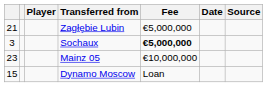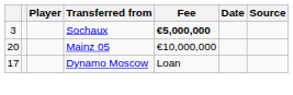 <table class="wikitable plainrowheaders sortable">
 <tr>
 <th></th>
 <th></th>
 <th scope=col>Player</th>
 <th>Transferred from</th>
 <th !scope=col; style="width: 65px;">Fee</th>
 <th scope=col>Date</th>
 <th scope=col>Source</th>
 </tr>
 <tr>
-<td align=center>21</td>
-<td align=center></td>
-<td></td>
-<td> <a href='#'>Zagłębie Lubin</a></td>
-<td>€5,000,000</td>
-<td></td>
-<td></td>
-</tr>
-<tr>
 <td align=center>3</td>
 <td align=center></td>
 <td></td>
 <td> <a href='#'>Sochaux</a></td>
 <td><strong>€5,000,000</strong></td>
 <td></td>
 <td></td>
 </tr>
 <tr>
-<td align=center>23</td>
+<td align=center>20</td>
 <td align=center></td>
 <td></td>
 <td> <a href='#'>Mainz 05</a></td>
 <td>€10,000,000</td>
 <td></td>
 <td></td>
 </tr>
 <tr>
-<td align=center>15</td>
+<td align=center>17</td>
 <td align=center></td>
 <td></td>
 <td> <a href='#'>Dynamo Moscow</a></td>
 <td>Loan</td>
 <td></td>
 <td></td>
 </tr>
 </table>
